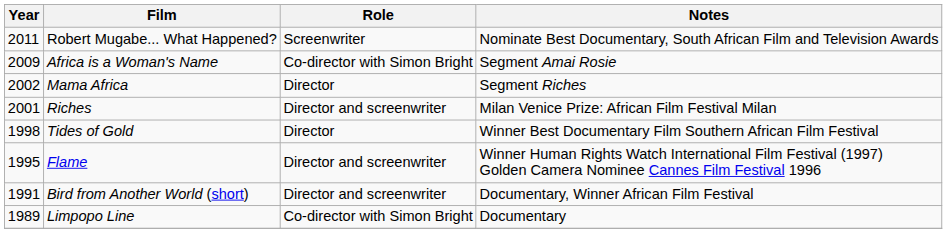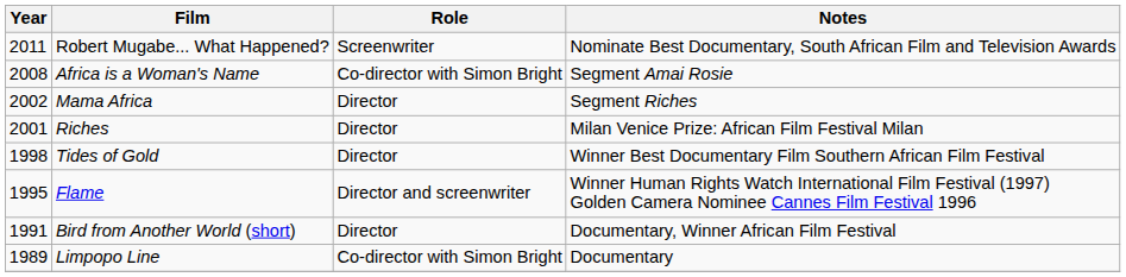 <table class="wikitable">
 <tr>
 <th>Year</th>
 <th>Film</th>
 <th>Role</th>
 <th>Notes</th>
 </tr>
 <tr>
 <td>2011</td>
 <td>Robert Mugabe... What Happened?</td>
 <td>Screenwriter</td>
 <td>Nominate Best Documentary, South African Film and Television Awards</td>
 </tr>
 <tr>
-<td>2009</td>
+<td>2008</td>
 <td><em>Africa is a Woman's Name </em></td>
 <td>Co-director with Simon Bright</td>
 <td>Segment <em>Amai Rosie</em></td>
 </tr>
 <tr>
 <td>2002</td>
 <td><em>Mama Africa</em></td>
 <td>Director</td>
 <td>Segment <em>Riches</em></td>
 </tr>
 <tr>
 <td>2001</td>
 <td><em>Riches</em></td>
-<td>Director and screenwriter</td>
+<td>Director</td>
 <td>Milan Venice Prize: African Film Festival Milan</td>
 </tr>
 <tr>
 <td>1998</td>
 <td><em>Tides of Gold</em></td>
 <td>Director</td>
 <td>Winner Best Documentary Film Southern African Film Festival</td>
 </tr>
 <tr>
 <td>1995</td>
 <td><em><a href='#'>Flame</a></em></td>
 <td>Director and screenwriter</td>
 <td>Winner Human Rights Watch International Film Festival (1997) <br> Golden Camera Nominee <a href='#'>Cannes Film Festival</a> 1996</td>
 </tr>
 <tr>
 <td>1991</td>
 <td><em>Bird from Another World</em> (<a href='#'>short</a>)</td>
-<td>Director and screenwriter</td>
+<td>Director</td>
 <td>Documentary, Winner African Film Festival</td>
 </tr>
 <tr>
 <td>1989</td>
 <td><em>Limpopo Line</em></td>
 <td>Co-director with Simon Bright</td>
 <td>Documentary</td>
 </tr>
 <tr>
 </tr>
 </table>
